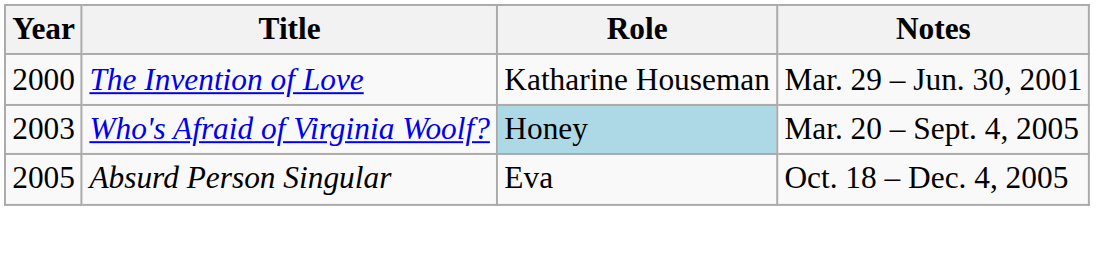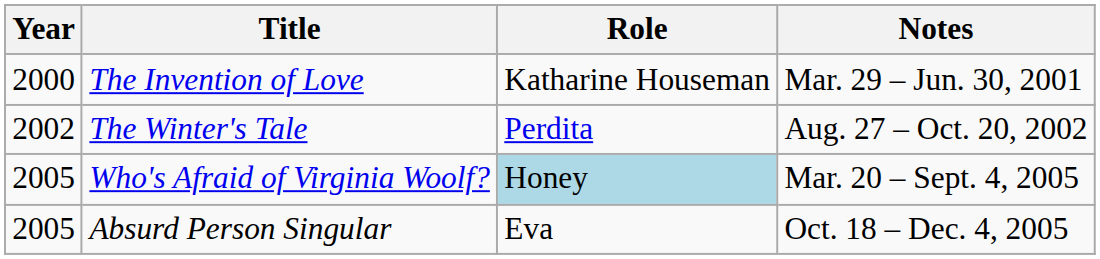 <table class="wikitable sortable">
 <tr>
 <th>Year</th>
 <th>Title</th>
 <th>Role</th>
 <th class="unsortable">Notes</th>
 </tr>
 <tr>
 <td>2000</td>
 <td><em><a href='#'>The Invention of Love</a></em></td>
 <td>Katharine Houseman</td>
 <td>Mar. 29 – Jun. 30, 2001</td>
 </tr>
 <tr>
-<td>2003</td>
+<td>2002</td>
+<td><em><a href='#'>The Winter's Tale</a></em></td>
+<td><a href='#'>Perdita</a></td>
+<td>Aug. 27 – Oct. 20, 2002</td>
+</tr>
+<tr>
+<td>2005</td>
 <td><em><a href='#'>Who's Afraid of Virginia Woolf?</a></em></td>
 <td style="background: lightblue;">Honey</td>
 <td>Mar. 20 – Sept. 4, 2005</td>
 </tr>
 <tr>
 <td>2005</td>
 <td><em>Absurd Person Singular</em></td>
 <td>Eva</td>
 <td>Oct. 18 – Dec. 4, 2005</td>
 </tr>
 </table>
